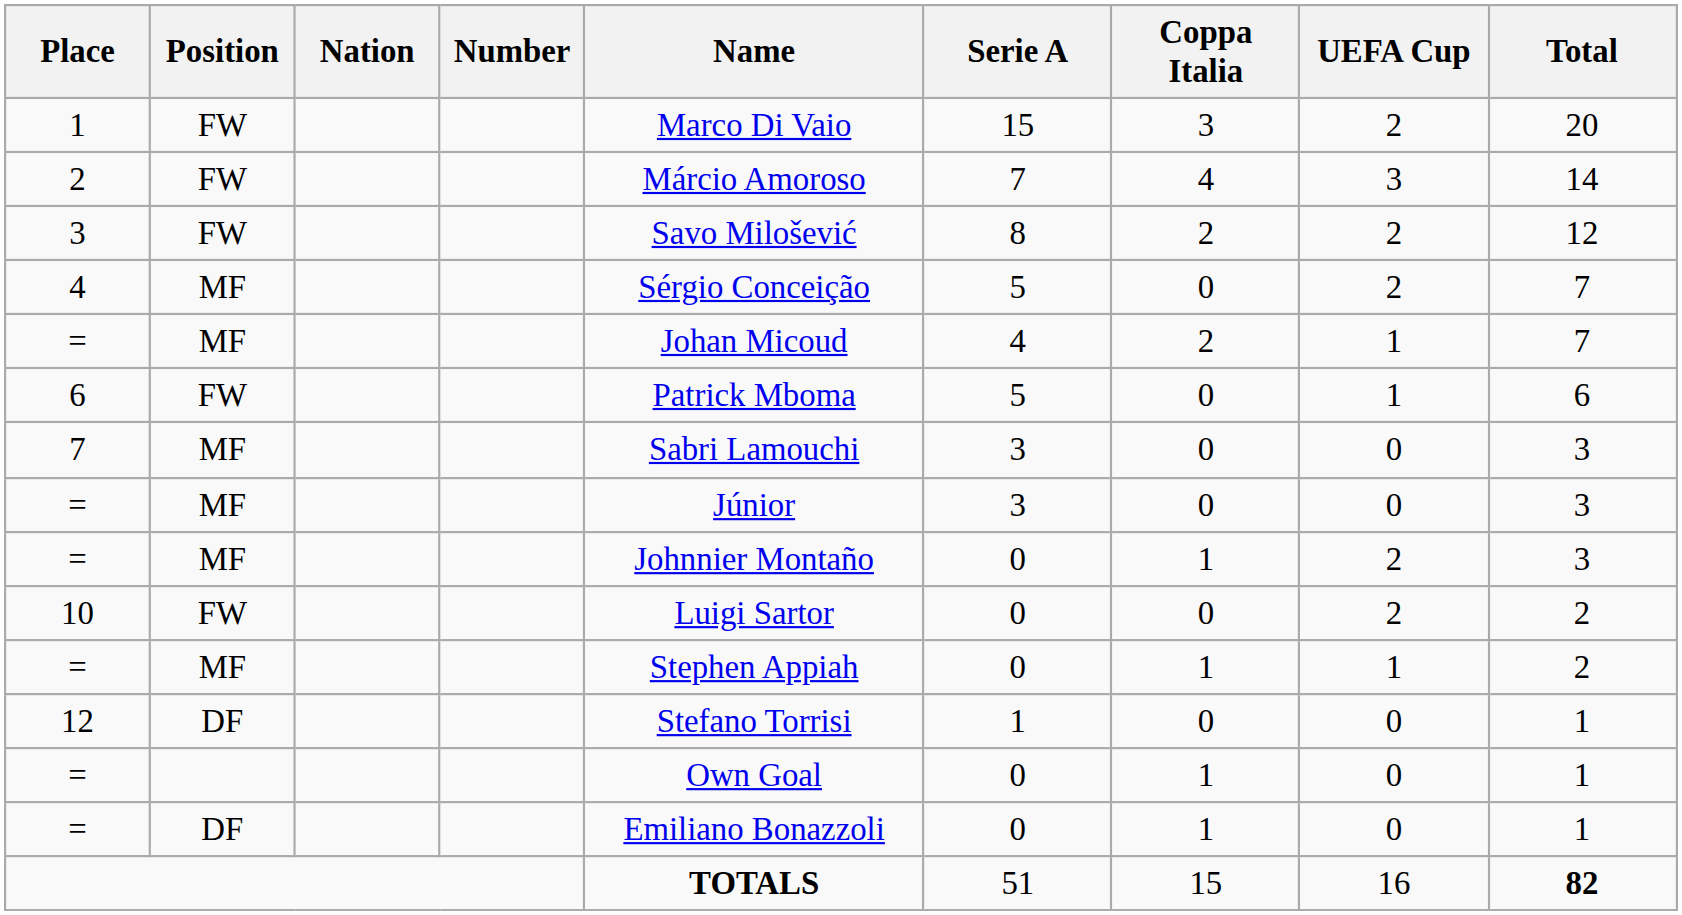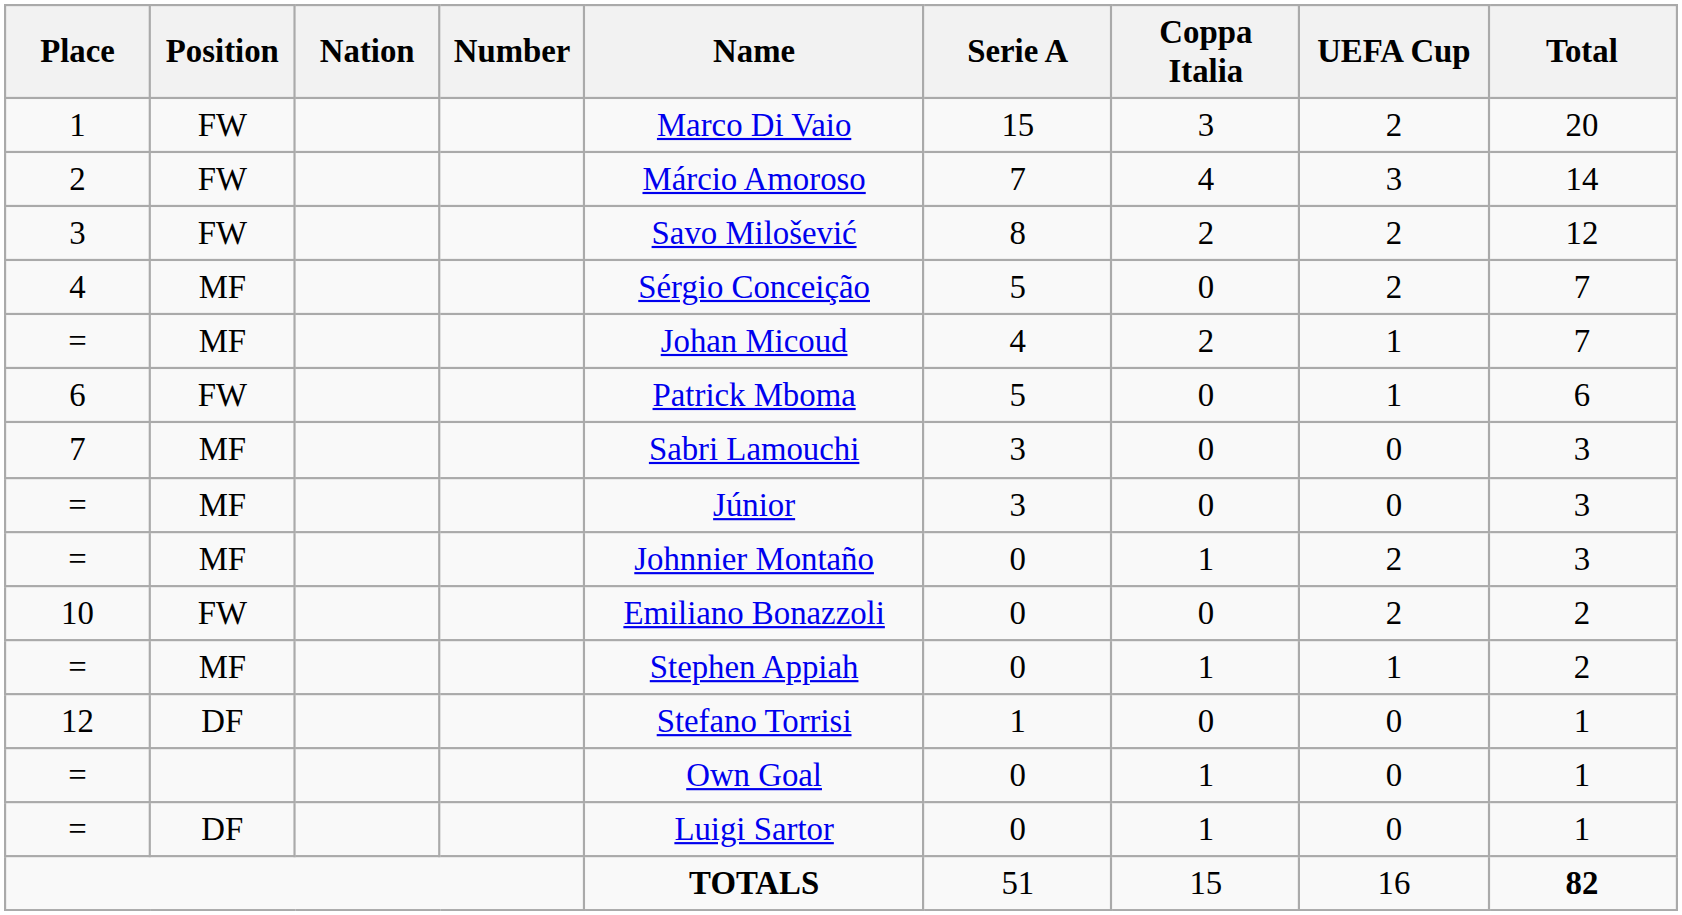 <table class="wikitable" style="font-size: 95%; text-align: center">
 <tr>
 <th width=60>Place</th>
 <th width=60>Position</th>
 <th width=60>Nation</th>
 <th width=60>Number</th>
 <th width=150>Name</th>
 <th width=80>Serie A</th>
 <th width=80>Coppa Italia</th>
 <th width=80>UEFA Cup</th>
 <th width=80>Total</th>
 </tr>
 <tr>
 <td>1</td>
 <td>FW</td>
 <td></td>
 <td></td>
 <td><a href='#'>Marco Di Vaio</a></td>
 <td>15</td>
 <td>3</td>
 <td>2</td>
 <td>20</td>
 </tr>
 <tr>
 <td>2</td>
 <td>FW</td>
 <td></td>
 <td></td>
 <td><a href='#'>Márcio Amoroso</a></td>
 <td>7</td>
 <td>4</td>
 <td>3</td>
 <td>14</td>
 </tr>
 <tr>
 <td>3</td>
 <td>FW</td>
 <td></td>
 <td></td>
 <td><a href='#'>Savo Milošević</a></td>
 <td>8</td>
 <td>2</td>
 <td>2</td>
 <td>12</td>
 </tr>
 <tr>
 <td>4</td>
 <td>MF</td>
 <td></td>
 <td></td>
 <td><a href='#'>Sérgio Conceição</a></td>
 <td>5</td>
 <td>0</td>
 <td>2</td>
 <td>7</td>
 </tr>
 <tr>
 <td>=</td>
 <td>MF</td>
 <td></td>
 <td></td>
 <td><a href='#'>Johan Micoud</a></td>
 <td>4</td>
 <td>2</td>
 <td>1</td>
 <td>7</td>
 </tr>
 <tr>
 <td>6</td>
 <td>FW</td>
 <td></td>
 <td></td>
 <td><a href='#'>Patrick Mboma</a></td>
 <td>5</td>
 <td>0</td>
 <td>1</td>
 <td>6</td>
 </tr>
 <tr>
 <td>7</td>
 <td>MF</td>
 <td></td>
 <td></td>
 <td><a href='#'>Sabri Lamouchi</a></td>
 <td>3</td>
 <td>0</td>
 <td>0</td>
 <td>3</td>
 </tr>
 <tr>
 <td>=</td>
 <td>MF</td>
 <td></td>
 <td></td>
 <td><a href='#'>Júnior</a></td>
 <td>3</td>
 <td>0</td>
 <td>0</td>
 <td>3</td>
 </tr>
 <tr>
 <td>=</td>
 <td>MF</td>
 <td></td>
 <td></td>
 <td><a href='#'>Johnnier Montaño</a></td>
 <td>0</td>
 <td>1</td>
 <td>2</td>
 <td>3</td>
 </tr>
 <tr>
 <td>10</td>
 <td>FW</td>
 <td></td>
 <td></td>
-<td><a href='#'>Luigi Sartor</a></td>
+<td><a href='#'>Emiliano Bonazzoli</a></td>
 <td>0</td>
 <td>0</td>
 <td>2</td>
 <td>2</td>
 </tr>
 <tr>
 <td>=</td>
 <td>MF</td>
 <td></td>
 <td></td>
 <td><a href='#'>Stephen Appiah</a></td>
 <td>0</td>
 <td>1</td>
 <td>1</td>
 <td>2</td>
 </tr>
 <tr>
 <td>12</td>
 <td>DF</td>
 <td></td>
 <td></td>
 <td><a href='#'>Stefano Torrisi</a></td>
 <td>1</td>
 <td>0</td>
 <td>0</td>
 <td>1</td>
 </tr>
 <tr>
 <td>=</td>
 <td></td>
 <td></td>
 <td></td>
 <td><a href='#'>Own Goal</a></td>
 <td>0</td>
 <td>1</td>
 <td>0</td>
 <td>1</td>
 </tr>
 <tr>
 <td>=</td>
 <td>DF</td>
 <td></td>
 <td></td>
-<td><a href='#'>Emiliano Bonazzoli</a></td>
+<td><a href='#'>Luigi Sartor</a></td>
 <td>0</td>
 <td>1</td>
 <td>0</td>
 <td>1</td>
 </tr>
 <tr>
 <td colspan="4"></td>
 <td><strong>TOTALS</strong></td>
 <td>51</td>
 <td>15</td>
 <td>16</td>
 <td><strong>82</strong></td>
 </tr>
 </table>
